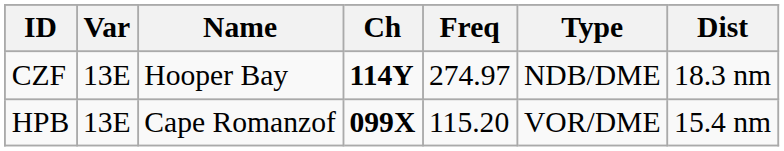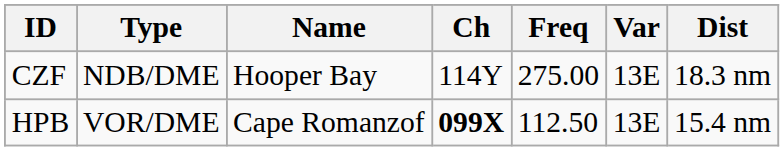 <table class="wikitable">
 <tr>
 <th>ID</th>
-<th>Var</th>
+<th>Type</th>
 <th>Name</th>
 <th>Ch</th>
 <th>Freq</th>
-<th>Type</th>
+<th>Var</th>
 <th>Dist</th>
 </tr>
 <tr>
 <td>CZF</td>
+<td>NDB/DME</td>
+<td>Hooper Bay</td>
+<td>114Y</td>
+<td>275.00</td>
 <td>13E</td>
-<td>Hooper Bay</td>
-<td><strong>114Y</strong></td>
-<td>274.97</td>
-<td>NDB/DME</td>
 <td>18.3 nm</td>
 </tr>
 <tr>
 <td>HPB</td>
-<td>13E</td>
+<td>VOR/DME</td>
 <td>Cape Romanzof</td>
 <td><strong>099X</strong></td>
-<td>115.20</td>
-<td>VOR/DME</td>
+<td>112.50</td>
+<td>13E</td>
 <td>15.4 nm</td>
 </tr>
 </table>
